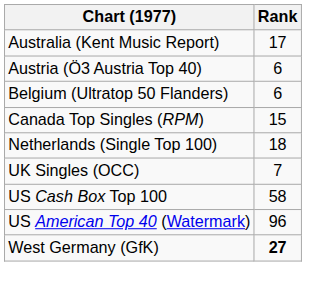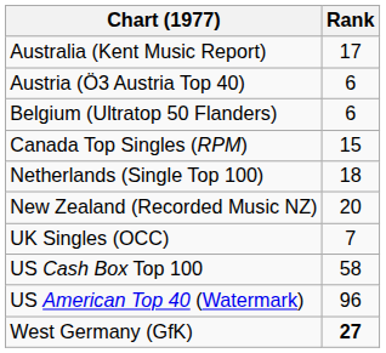 <table class="wikitable sortable">
 <tr>
 <th align="left">Chart (1977)</th>
 <th style="text-align:center;">Rank</th>
 </tr>
 <tr>
 <td>Australia (Kent Music Report)</td>
 <td style="text-align:center;">17</td>
 </tr>
 <tr>
 <td>Austria (Ö3 Austria Top 40)</td>
 <td style="text-align:center;">6</td>
 </tr>
 <tr>
 <td>Belgium (Ultratop 50 Flanders)</td>
 <td style="text-align:center;">6</td>
 </tr>
 <tr>
 <td>Canada Top Singles (<em>RPM</em>)</td>
 <td style="text-align:center;">15</td>
 </tr>
 <tr>
 <td>Netherlands (Single Top 100)</td>
 <td style="text-align:center;">18</td>
 </tr>
 <tr>
+<td>New Zealand (Recorded Music NZ)</td>
+<td style="text-align:center;">20</td>
+</tr>
+<tr>
 <td>UK Singles (OCC)</td>
 <td style="text-align:center;">7</td>
 </tr>
 <tr>
 <td>US <em>Cash Box</em> Top 100</td>
 <td style="text-align:center;">58</td>
 </tr>
 <tr>
 <td>US <em><a href='#'>American Top 40</a></em> (<a href='#'>Watermark</a>)</td>
 <td style="text-align:center;">96</td>
 </tr>
 <tr>
 <td>West Germany (GfK)</td>
 <td style="text-align:center;"><strong>27</strong></td>
 </tr>
 </table>
